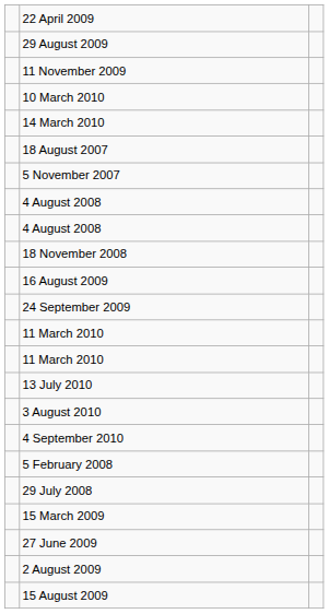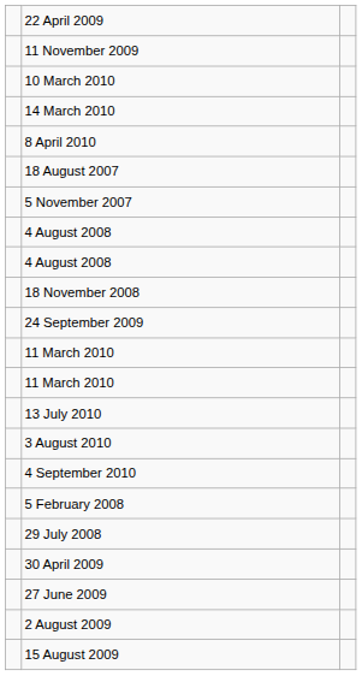 <table class="wikitable" style="font-size: 89%; float: left; width: 26em; margin-right: 1em; height: 700px">
 <tr>
 <td></td>
 <td>22 April 2009</td>
-<td></td>
-</tr>
-<tr>
-<td></td>
-<td>29 August 2009</td>
 <td></td>
 </tr>
 <tr>
 <td></td>
 <td>11 November 2009</td>
 <td></td>
 </tr>
 <tr>
 <td></td>
 <td>10 March 2010</td>
 <td></td>
 </tr>
 <tr>
 <td></td>
 <td>14 March 2010</td>
+<td></td>
+</tr>
+<tr>
+<td></td>
+<td>8 April 2010</td>
 <td></td>
 </tr>
 <tr>
 <td></td>
 <td>18 August 2007</td>
 <td></td>
 </tr>
 <tr>
 <td></td>
 <td>5 November 2007</td>
 <td></td>
 </tr>
 <tr>
 <td></td>
 <td>4 August 2008</td>
 <td></td>
 </tr>
 <tr>
 <td></td>
 <td>4 August 2008</td>
 <td></td>
 </tr>
 <tr>
 <td></td>
 <td>18 November 2008</td>
-<td></td>
-</tr>
-<tr>
-<td></td>
-<td>16 August 2009</td>
 <td></td>
 </tr>
 <tr>
 <td></td>
 <td>24 September 2009</td>
 <td></td>
 </tr>
 <tr>
 <td></td>
 <td>11 March 2010</td>
 <td></td>
 </tr>
 <tr>
 <td></td>
 <td>11 March 2010</td>
 <td></td>
 </tr>
 <tr>
 <td></td>
 <td>13 July 2010</td>
 <td></td>
 </tr>
 <tr>
 <td></td>
 <td>3 August 2010</td>
 <td></td>
 </tr>
 <tr>
 <td></td>
 <td>4 September 2010</td>
 <td></td>
 </tr>
 <tr>
 <td></td>
 <td>5 February 2008</td>
 <td></td>
 </tr>
 <tr>
 <td></td>
 <td>29 July 2008</td>
 <td></td>
 </tr>
 <tr>
 <td></td>
-<td>15 March 2009</td>
+<td>30 April 2009</td>
 <td></td>
 </tr>
 <tr>
 <td></td>
 <td>27 June 2009</td>
 <td></td>
 </tr>
 <tr>
 <td></td>
 <td>2 August 2009</td>
 <td></td>
 </tr>
 <tr>
 <td></td>
 <td>15 August 2009</td>
 <td></td>
 </tr>
 </table>
